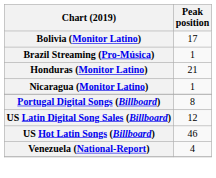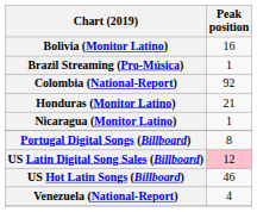 <table class="wikitable sortable plainrowheaders" style="text-align:center">
 <tr>
 <th scope="col">Chart (2019)</th>
 <th scope="col">Peak<br>position</th>
 </tr>
 <tr>
 <th scope="row">Bolivia (<a href='#'>Monitor Latino</a>)</th>
-<td>17</td>
+<td>16</td>
 </tr>
 <tr>
 <th scope="row">Brazil Streaming (<a href='#'>Pro-Música</a>)</th>
 <td>1</td>
+</tr>
+<tr>
+<th scope="row">Colombia (<a href='#'>National-Report</a>)</th>
+<td>92</td>
 </tr>
 <tr>
 <th scope="row">Honduras (<a href='#'>Monitor Latino</a>)</th>
 <td>21</td>
 </tr>
 <tr>
 <th scope="row">Nicaragua (<a href='#'>Monitor Latino</a>)</th>
 <td>1</td>
 </tr>
 <tr>
 </tr>
 <tr>
 <th scope="row"><a href='#'>Portugal Digital Songs</a> (<em><a href='#'>Billboard</a></em>)</th>
 <td>8</td>
 </tr>
 <tr>
 <th scope="row">US <a href='#'>Latin Digital Song Sales</a>   (<em><a href='#'>Billboard</a></em>)</th>
-<td>12</td>
+<td style="background: pink;">12</td>
 </tr>
 <tr>
 <th scope="row">US <a href='#'>Hot Latin Songs</a> (<em><a href='#'>Billboard</a></em>)</th>
 <td>46</td>
 </tr>
 <tr>
 <th scope="row">Venezuela (<a href='#'>National-Report</a>)</th>
 <td>4</td>
 </tr>
 <tr>
 </tr>
 </table>
